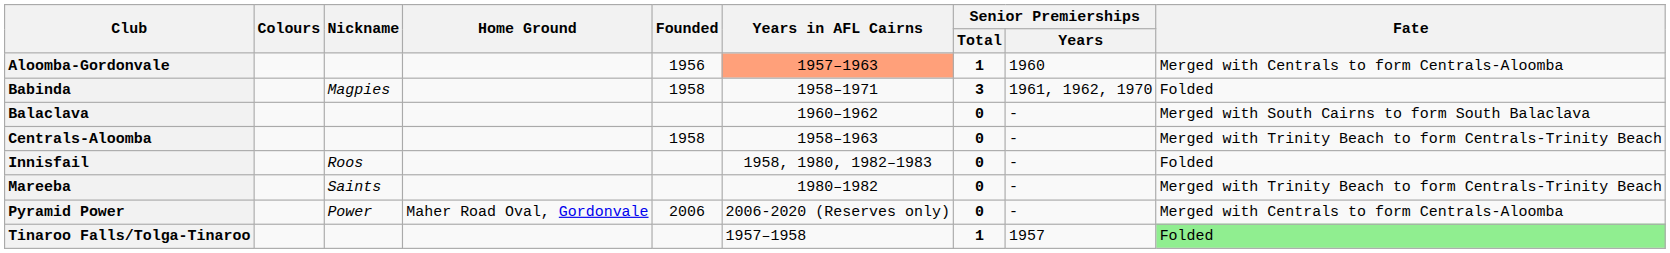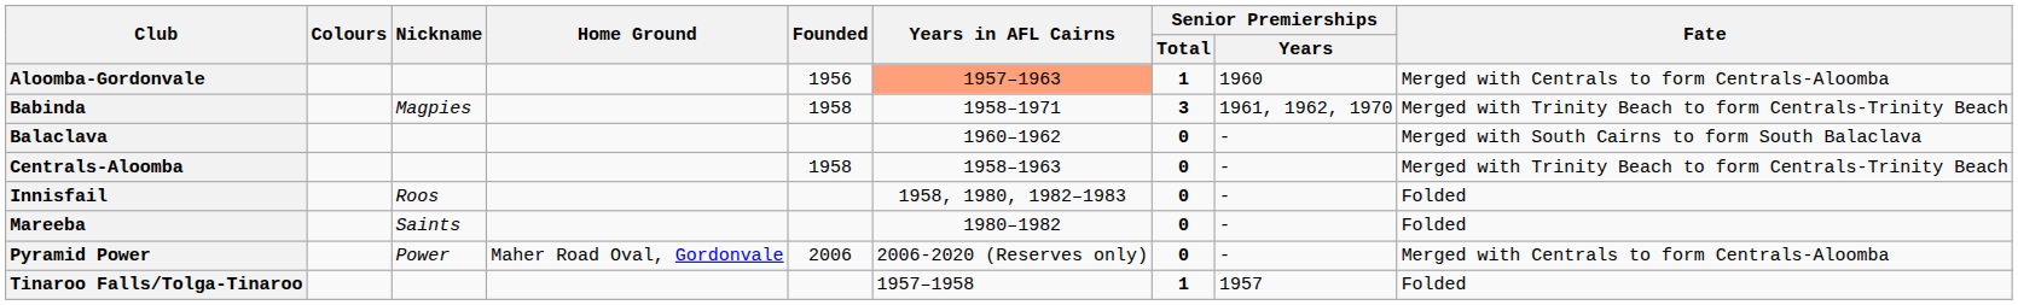 <table class="wikitable sortable" style="font-size:100%">
 <tr>
 <th rowspan="2">Club</th>
 <th rowspan="2">Colours</th>
 <th rowspan="2">Nickname</th>
 <th rowspan="2">Home Ground</th>
 <th rowspan="2">Founded</th>
 <th rowspan="2">Years in AFL Cairns</th>
 <th colspan="2">Senior Premierships</th>
 <th rowspan="2">Fate</th>
 </tr>
 <tr>
 <th>Total</th>
 <th>Years</th>
 </tr>
 <tr>
 <th style="text-align:left">Aloomba-Gordonvale</th>
 <td></td>
 <td></td>
 <td></td>
 <td align="center">1956</td>
 <td align="center" style="background: lightsalmon;">1957–1963</td>
 <td align="center"><strong>1</strong></td>
 <td>1960</td>
 <td>Merged with Centrals to form Centrals-Aloomba</td>
 </tr>
 <tr>
 <th style="text-align:left">Babinda</th>
 <td></td>
 <td><em>Magpies</em></td>
 <td></td>
 <td align="center">1958</td>
 <td align="center">1958–1971</td>
 <td align="center"><strong>3</strong></td>
 <td>1961, 1962, 1970</td>
-<td>Folded</td>
+<td>Merged with Trinity Beach to form Centrals-Trinity Beach</td>
 </tr>
 <tr>
 <th style="text-align:left">Balaclava</th>
 <td></td>
 <td></td>
 <td></td>
 <td></td>
 <td align="center">1960–1962</td>
 <td align="center"><strong>0</strong></td>
 <td>-</td>
 <td>Merged with South Cairns to form South Balaclava</td>
 </tr>
 <tr>
 <th style="text-align:left">Centrals-Aloomba</th>
 <td></td>
 <td></td>
 <td></td>
 <td align="center">1958</td>
 <td align="center">1958–1963</td>
 <td align="center"><strong>0</strong></td>
 <td>-</td>
 <td>Merged with Trinity Beach to form Centrals-Trinity Beach</td>
 </tr>
 <tr>
 <th style="text-align:left">Innisfail</th>
 <td></td>
 <td><em>Roos</em></td>
 <td></td>
 <td></td>
 <td align="center">1958, 1980, 1982–1983</td>
 <td align="center"><strong>0</strong></td>
 <td>-</td>
 <td>Folded</td>
 </tr>
 <tr>
 <th style="text-align:left">Mareeba</th>
 <td></td>
 <td><em>Saints</em></td>
 <td></td>
 <td></td>
 <td align="center">1980–1982</td>
 <td align="center"><strong>0</strong></td>
 <td>-</td>
-<td>Merged with Trinity Beach to form Centrals-Trinity Beach</td>
+<td>Folded</td>
 </tr>
 <tr>
 <th style="text-align:left">Pyramid Power</th>
 <td></td>
 <td><em>Power</em></td>
 <td>Maher Road Oval, <a href='#'>Gordonvale</a></td>
 <td align="center">2006</td>
 <td align="center">2006-2020 (Reserves only)</td>
 <td align="center"><strong>0</strong></td>
 <td ->-</td>
 <td>Merged with Centrals to form Centrals-Aloomba</td>
 </tr>
 <tr>
 <th style="text-align:left">Tinaroo Falls/Tolga-Tinaroo</th>
 <td></td>
 <td></td>
 <td></td>
 <td></td>
 <td>1957–1958</td>
 <td align="center"><strong>1</strong></td>
 <td>1957</td>
-<td style="background: lightgreen;">Folded</td>
+<td>Folded</td>
 </tr>
 </table>
